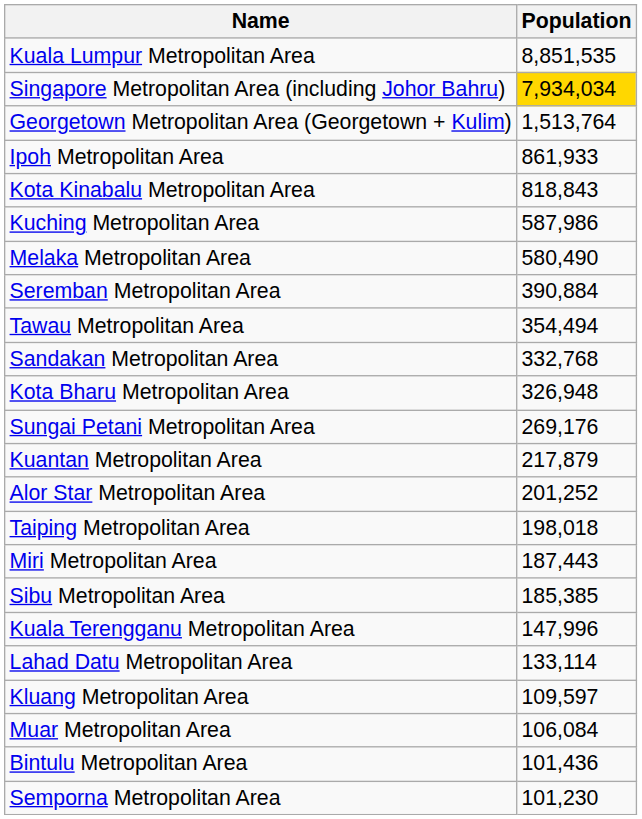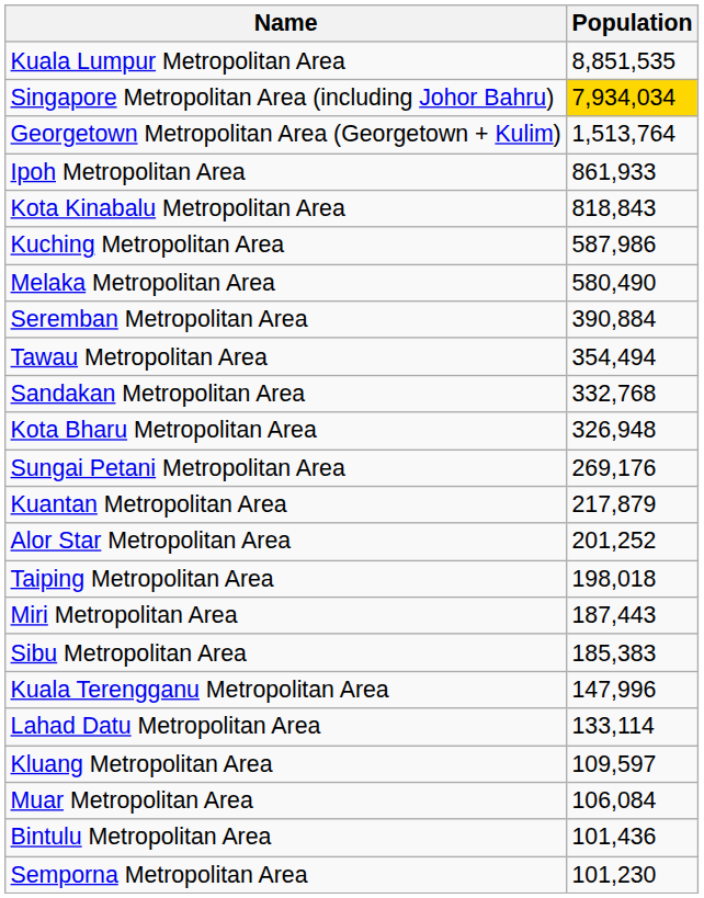 <table class="wikitable sortable">
 <tr>
 <th>Name</th>
 <th>Population</th>
 </tr>
 <tr>
 <td><a href='#'>Kuala Lumpur</a> Metropolitan Area</td>
 <td>8,851,535</td>
 </tr>
 <tr>
 <td><a href='#'>Singapore</a> Metropolitan Area (including <a href='#'>Johor Bahru</a>)</td>
 <td style="background: gold;">7,934,034</td>
 </tr>
 <tr>
 <td><a href='#'>Georgetown</a> Metropolitan Area (Georgetown + <a href='#'>Kulim</a>)</td>
 <td>1,513,764</td>
 </tr>
 <tr>
 <td><a href='#'>Ipoh</a> Metropolitan Area</td>
 <td>861,933</td>
 </tr>
 <tr>
 <td><a href='#'>Kota Kinabalu</a> Metropolitan Area</td>
 <td>818,843</td>
 </tr>
 <tr>
 <td><a href='#'>Kuching</a> Metropolitan Area</td>
 <td>587,986</td>
 </tr>
 <tr>
 <td><a href='#'>Melaka</a> Metropolitan Area</td>
 <td>580,490</td>
 </tr>
 <tr>
 <td><a href='#'>Seremban</a> Metropolitan Area</td>
 <td>390,884</td>
 </tr>
 <tr>
 <td><a href='#'>Tawau</a> Metropolitan Area</td>
 <td>354,494</td>
 </tr>
 <tr>
 <td><a href='#'>Sandakan</a> Metropolitan Area</td>
 <td>332,768</td>
 </tr>
 <tr>
 <td><a href='#'>Kota Bharu</a> Metropolitan Area</td>
 <td>326,948</td>
 </tr>
 <tr>
 <td><a href='#'>Sungai Petani</a> Metropolitan Area</td>
 <td>269,176</td>
 </tr>
 <tr>
 <td><a href='#'>Kuantan</a> Metropolitan Area</td>
 <td>217,879</td>
 </tr>
 <tr>
 <td><a href='#'>Alor Star</a> Metropolitan Area</td>
 <td>201,252</td>
 </tr>
 <tr>
 <td><a href='#'>Taiping</a> Metropolitan Area</td>
 <td>198,018</td>
 </tr>
 <tr>
 <td><a href='#'>Miri</a> Metropolitan Area</td>
 <td>187,443</td>
 </tr>
 <tr>
 <td><a href='#'>Sibu</a> Metropolitan Area</td>
-<td>185,385</td>
+<td>185,383</td>
 </tr>
 <tr>
 <td><a href='#'>Kuala Terengganu</a> Metropolitan Area</td>
 <td>147,996</td>
 </tr>
 <tr>
 <td><a href='#'>Lahad Datu</a> Metropolitan Area</td>
 <td>133,114</td>
 </tr>
 <tr>
 <td><a href='#'>Kluang</a> Metropolitan Area</td>
 <td>109,597</td>
 </tr>
 <tr>
 <td><a href='#'>Muar</a> Metropolitan Area</td>
 <td>106,084</td>
 </tr>
 <tr>
 <td><a href='#'>Bintulu</a> Metropolitan Area</td>
 <td>101,436</td>
 </tr>
 <tr>
 <td><a href='#'>Semporna</a> Metropolitan Area</td>
 <td>101,230</td>
 </tr>
 </table>
